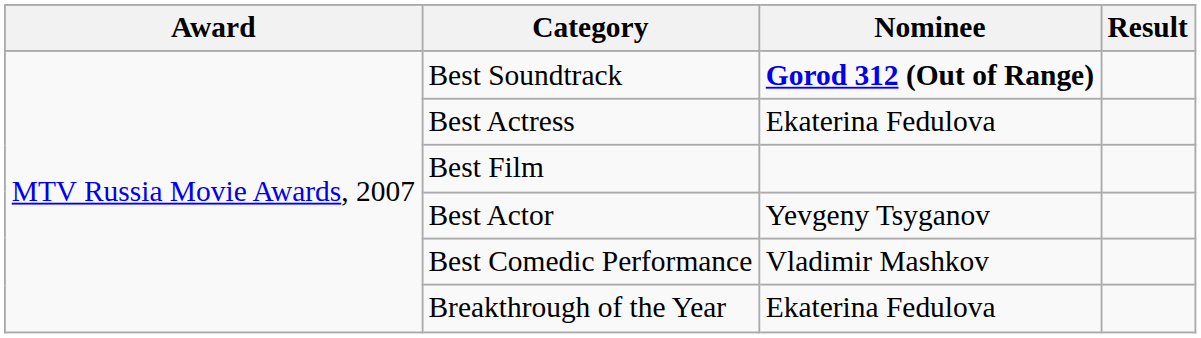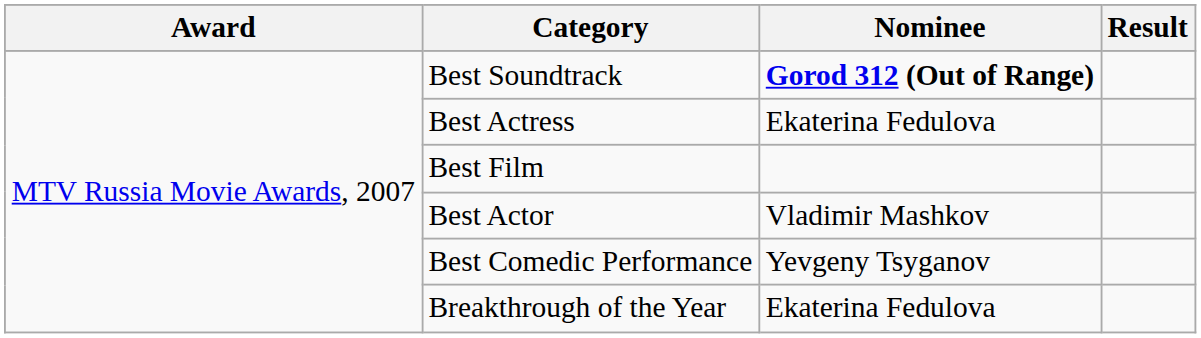 <table class="wikitable">
 <tr>
 <th>Award</th>
 <th>Category</th>
 <th>Nominee</th>
 <th>Result</th>
 </tr>
 <tr>
 <td rowspan=6><a href='#'>MTV Russia Movie Awards</a>, 2007</td>
 <td>Best Soundtrack</td>
 <td><strong><a href='#'>Gorod 312</a> (Out of Range)</strong></td>
 <td></td>
 </tr>
 <tr>
 <td>Best Actress</td>
 <td>Ekaterina Fedulova</td>
 <td></td>
 </tr>
 <tr>
 <td>Best Film</td>
 <td></td>
 <td></td>
 </tr>
 <tr>
 <td>Best Actor</td>
-<td>Yevgeny Tsyganov</td>
+<td>Vladimir Mashkov</td>
 <td></td>
 </tr>
 <tr>
 <td>Best Comedic Performance</td>
-<td>Vladimir Mashkov</td>
+<td>Yevgeny Tsyganov</td>
 <td></td>
 </tr>
 <tr>
 <td>Breakthrough of the Year</td>
 <td>Ekaterina Fedulova</td>
 <td></td>
 </tr>
 </table>
